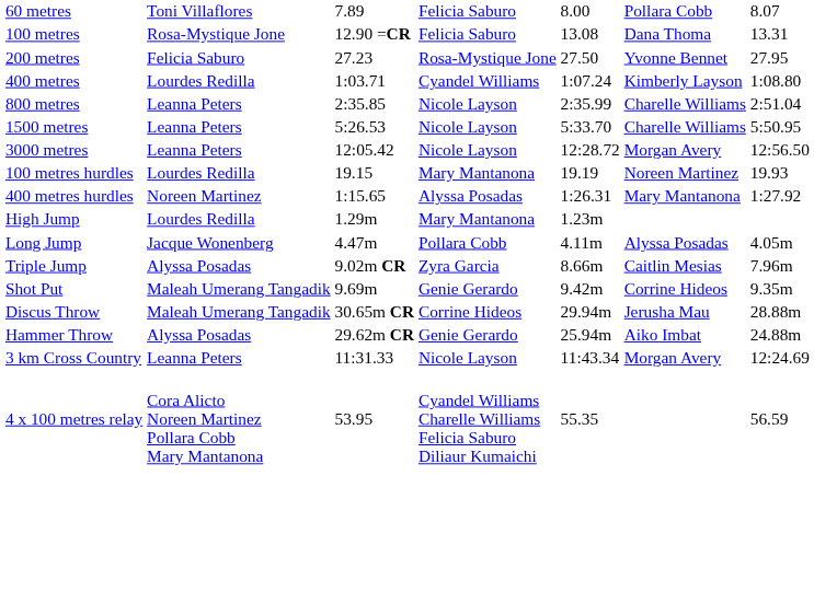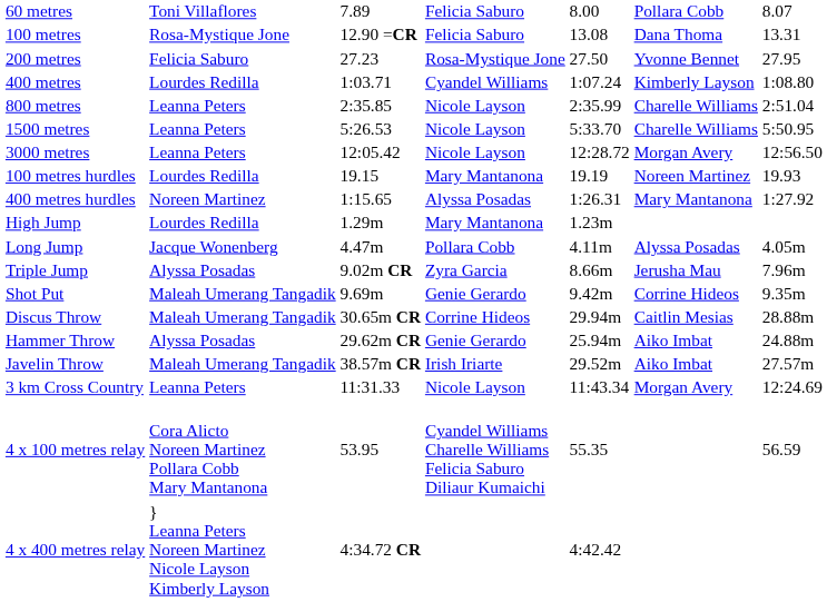 <table>
 <tr>
 <td><a href='#'>60 metres</a></td>
 <td align=left><a href='#'>Toni Villaflores</a> <br> </td>
 <td>7.89</td>
 <td align=left><a href='#'>Felicia Saburo</a> <br> </td>
 <td>8.00</td>
 <td align=left><a href='#'>Pollara Cobb</a> <br> </td>
 <td>8.07</td>
 </tr>
 <tr>
 <td><a href='#'>100 metres</a></td>
 <td align=left><a href='#'>Rosa-Mystique Jone</a> <br> </td>
 <td>12.90 =<strong>CR</strong></td>
 <td align=left><a href='#'>Felicia Saburo</a> <br> </td>
 <td>13.08</td>
 <td align=left><a href='#'>Dana Thoma</a> <br> </td>
 <td>13.31</td>
 </tr>
 <tr>
 <td><a href='#'>200 metres</a></td>
 <td align=left><a href='#'>Felicia Saburo</a> <br> </td>
 <td>27.23</td>
 <td align=left><a href='#'>Rosa-Mystique Jone</a> <br> </td>
 <td>27.50</td>
 <td align=left><a href='#'>Yvonne Bennet</a> <br> </td>
 <td>27.95</td>
 </tr>
 <tr>
 <td><a href='#'>400 metres</a></td>
 <td align=left><a href='#'>Lourdes Redilla</a> <br> </td>
 <td>1:03.71</td>
 <td align=left><a href='#'>Cyandel Williams</a> <br> </td>
 <td>1:07.24</td>
 <td align=left><a href='#'>Kimberly Layson</a> <br> </td>
 <td>1:08.80</td>
 </tr>
 <tr>
 <td><a href='#'>800 metres</a></td>
 <td align=left><a href='#'>Leanna Peters</a> <br> </td>
 <td>2:35.85</td>
 <td align=left><a href='#'>Nicole Layson</a> <br> </td>
 <td>2:35.99</td>
 <td align=left><a href='#'>Charelle Williams</a> <br> </td>
 <td>2:51.04</td>
 </tr>
 <tr>
 <td><a href='#'>1500 metres</a></td>
 <td align=left><a href='#'>Leanna Peters</a> <br> </td>
 <td>5:26.53</td>
 <td align=left><a href='#'>Nicole Layson</a> <br> </td>
 <td>5:33.70</td>
 <td align=left><a href='#'>Charelle Williams</a> <br> </td>
 <td>5:50.95</td>
 </tr>
 <tr>
 <td><a href='#'>3000 metres</a></td>
 <td align=left><a href='#'>Leanna Peters</a> <br> </td>
 <td>12:05.42</td>
 <td align=left><a href='#'>Nicole Layson</a> <br> </td>
 <td>12:28.72</td>
 <td align=left><a href='#'>Morgan Avery</a> <br> </td>
 <td>12:56.50</td>
 </tr>
 <tr>
 <td><a href='#'>100 metres hurdles</a></td>
 <td align=left><a href='#'>Lourdes Redilla</a> <br> </td>
 <td>19.15</td>
 <td align=left><a href='#'>Mary Mantanona</a> <br> </td>
 <td>19.19</td>
 <td align=left><a href='#'>Noreen Martinez</a> <br> </td>
 <td>19.93</td>
 </tr>
 <tr>
 <td><a href='#'>400 metres hurdles</a></td>
 <td align=left><a href='#'>Noreen Martinez</a> <br> </td>
 <td>1:15.65</td>
 <td align=left><a href='#'>Alyssa Posadas</a> <br> </td>
 <td>1:26.31</td>
 <td align=left><a href='#'>Mary Mantanona</a> <br> </td>
 <td>1:27.92</td>
 </tr>
 <tr>
 <td><a href='#'>High Jump</a></td>
 <td align=left><a href='#'>Lourdes Redilla</a> <br> </td>
 <td>1.29m</td>
 <td align=left><a href='#'>Mary Mantanona</a> <br> </td>
 <td>1.23m</td>
 <td></td>
 <td></td>
 </tr>
 <tr>
 <td><a href='#'>Long Jump</a></td>
 <td align=left><a href='#'>Jacque Wonenberg</a> <br> </td>
 <td>4.47m</td>
 <td align=left><a href='#'>Pollara Cobb</a> <br> </td>
 <td>4.11m</td>
 <td align=left><a href='#'>Alyssa Posadas</a> <br> </td>
 <td>4.05m</td>
 </tr>
 <tr>
 <td><a href='#'>Triple Jump</a></td>
 <td align=left><a href='#'>Alyssa Posadas</a> <br> </td>
 <td>9.02m <strong>CR</strong></td>
 <td align=left><a href='#'>Zyra Garcia</a> <br> </td>
 <td>8.66m</td>
-<td align=left><a href='#'>Caitlin Mesias</a> <br> </td>
+<td align=left><a href='#'>Jerusha Mau</a> <br> </td>
 <td>7.96m</td>
 </tr>
 <tr>
 <td><a href='#'>Shot Put</a></td>
 <td align=left><a href='#'>Maleah Umerang Tangadik</a> <br> </td>
 <td>9.69m</td>
 <td align=left><a href='#'>Genie Gerardo</a> <br> </td>
 <td>9.42m</td>
 <td align=left><a href='#'>Corrine Hideos</a> <br> </td>
 <td>9.35m</td>
 </tr>
 <tr>
 <td><a href='#'>Discus Throw</a></td>
 <td align=left><a href='#'>Maleah Umerang Tangadik</a> <br> </td>
 <td>30.65m <strong>CR</strong></td>
 <td align=left><a href='#'>Corrine Hideos</a> <br> </td>
 <td>29.94m</td>
-<td align=left><a href='#'>Jerusha Mau</a> <br> </td>
+<td align=left><a href='#'>Caitlin Mesias</a> <br> </td>
 <td>28.88m</td>
 </tr>
 <tr>
 <td><a href='#'>Hammer Throw</a></td>
 <td align=left><a href='#'>Alyssa Posadas</a> <br> </td>
 <td>29.62m <strong>CR</strong></td>
 <td align=left><a href='#'>Genie Gerardo</a> <br> </td>
 <td>25.94m</td>
 <td align=left><a href='#'>Aiko Imbat</a> <br> </td>
 <td>24.88m</td>
+</tr>
+<tr>
+<td><a href='#'>Javelin Throw</a></td>
+<td align=left><a href='#'>Maleah Umerang Tangadik</a> <br> </td>
+<td>38.57m <strong>CR</strong></td>
+<td align=left><a href='#'>Irish Iriarte</a> <br> </td>
+<td>29.52m</td>
+<td align=left><a href='#'>Aiko Imbat</a> <br> </td>
+<td>27.57m</td>
 </tr>
 <tr>
 <td><a href='#'>3 km Cross Country</a></td>
 <td align=left><a href='#'>Leanna Peters</a> <br> </td>
 <td>11:31.33</td>
 <td align=left><a href='#'>Nicole Layson</a> <br> </td>
 <td>11:43.34</td>
 <td align=left><a href='#'>Morgan Avery</a> <br> </td>
 <td>12:24.69</td>
 </tr>
 <tr>
 <td><a href='#'>4 x 100 metres relay</a></td>
 <td><br><a href='#'>Cora Alicto</a><br><a href='#'>Noreen Martinez</a><br><a href='#'>Pollara Cobb</a><br><a href='#'>Mary Mantanona</a></td>
 <td>53.95</td>
 <td><br><a href='#'>Cyandel Williams</a><br><a href='#'>Charelle Williams</a><br><a href='#'>Felicia Saburo</a><br><a href='#'>Diliaur Kumaichi</a></td>
 <td>55.35</td>
 <td></td>
 <td>56.59</td>
 </tr>
+<tr>
+<td><a href='#'>4 x 400 metres relay</a></td>
+<td>}<br><a href='#'>Leanna Peters</a><br><a href='#'>Noreen Martinez</a><br><a href='#'>Nicole Layson</a><br><a href='#'>Kimberly Layson</a></td>
+<td>4:34.72 <strong>CR</strong></td>
+<td></td>
+<td>4:42.42</td>
+<td></td>
+<td></td>
+</tr>
 </table>
